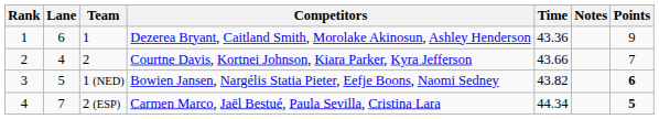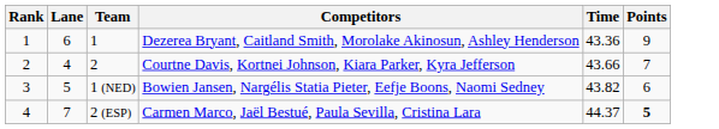 <table class="wikitable sortable" style="text-align:center">
 <tr>
 <th>Rank</th>
 <th>Lane</th>
 <th>Team</th>
 <th>Competitors</th>
 <th>Time</th>
-<th>Notes</th>
 <th>Points</th>
 </tr>
 <tr>
 <td>1</td>
 <td>6</td>
 <td align=left> 1</td>
 <td align=left><a href='#'>Dezerea Bryant</a>, <a href='#'>Caitland Smith</a>, <a href='#'>Morolake Akinosun</a>, <a href='#'>Ashley Henderson</a></td>
 <td>43.36</td>
-<td></td>
 <td>9</td>
 </tr>
 <tr>
 <td>2</td>
 <td>4</td>
 <td align=left> 2</td>
 <td align=left><a href='#'>Courtne Davis</a>, <a href='#'>Kortnei Johnson</a>, <a href='#'>Kiara Parker</a>, <a href='#'>Kyra Jefferson</a></td>
 <td>43.66</td>
-<td></td>
 <td>7</td>
 </tr>
 <tr>
 <td>3</td>
 <td>5</td>
 <td align=left> 1 <small>(NED)</small></td>
 <td align=left><a href='#'>Bowien Jansen</a>, <a href='#'>Nargélis Statia Pieter</a>, <a href='#'>Eefje Boons</a>, <a href='#'>Naomi Sedney</a></td>
 <td>43.82</td>
-<td></td>
-<td><strong>6</strong></td>
+<td>6</td>
 </tr>
 <tr>
 <td>4</td>
 <td>7</td>
 <td align=left> 2 <small>(ESP)</small></td>
 <td align=left><a href='#'>Carmen Marco</a>, <a href='#'>Jaël Bestué</a>, <a href='#'>Paula Sevilla</a>, <a href='#'>Cristina Lara</a></td>
-<td>44.34</td>
-<td></td>
+<td>44.37</td>
 <td><strong>5</strong></td>
 </tr>
 </table>
